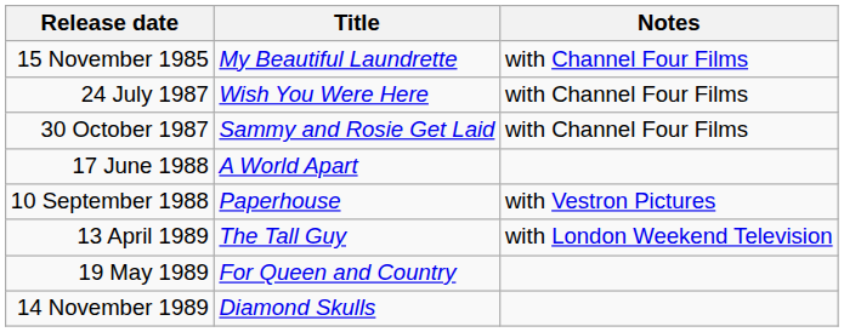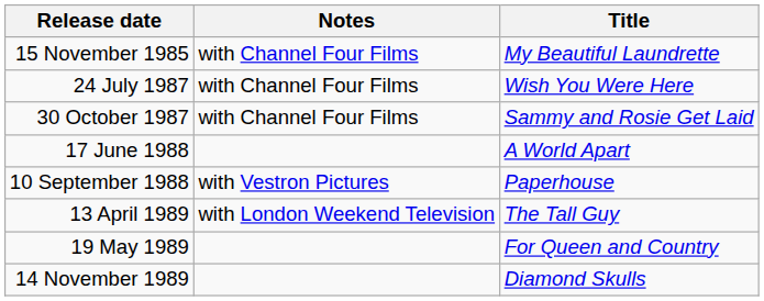 <table class="wikitable sortable">
 <tr>
 <th>Release date</th>
+<th>Notes</th>
 <th>Title</th>
-<th>Notes</th>
 </tr>
 <tr>
 <td align=right>15 November 1985</td>
+<td>with <a href='#'>Channel Four Films</a></td>
 <td><em><a href='#'>My Beautiful Laundrette</a></em></td>
-<td>with <a href='#'>Channel Four Films</a></td>
 </tr>
 <tr>
 <td align=right>24 July 1987</td>
+<td>with Channel Four Films</td>
 <td><em><a href='#'>Wish You Were Here</a></em></td>
-<td>with Channel Four Films</td>
 </tr>
 <tr>
 <td align=right>30 October 1987</td>
+<td>with Channel Four Films</td>
 <td><em><a href='#'>Sammy and Rosie Get Laid</a></em></td>
-<td>with Channel Four Films</td>
 </tr>
 <tr>
 <td align=right>17 June 1988</td>
+<td></td>
 <td><em><a href='#'>A World Apart</a></em></td>
-<td></td>
 </tr>
 <tr>
 <td align=right>10 September 1988</td>
+<td>with <a href='#'>Vestron Pictures</a></td>
 <td><em><a href='#'>Paperhouse</a></em></td>
-<td>with <a href='#'>Vestron Pictures</a></td>
 </tr>
 <tr>
 <td align=right>13 April 1989</td>
+<td>with <a href='#'>London Weekend Television</a></td>
 <td><em><a href='#'>The Tall Guy</a></em></td>
-<td>with <a href='#'>London Weekend Television</a></td>
 </tr>
 <tr>
 <td align=right>19 May 1989</td>
+<td></td>
 <td><em><a href='#'>For Queen and Country</a></em></td>
-<td></td>
 </tr>
 <tr>
 <td align=right>14 November 1989</td>
+<td></td>
 <td><em><a href='#'>Diamond Skulls</a></em></td>
-<td></td>
 </tr>
 </table>
